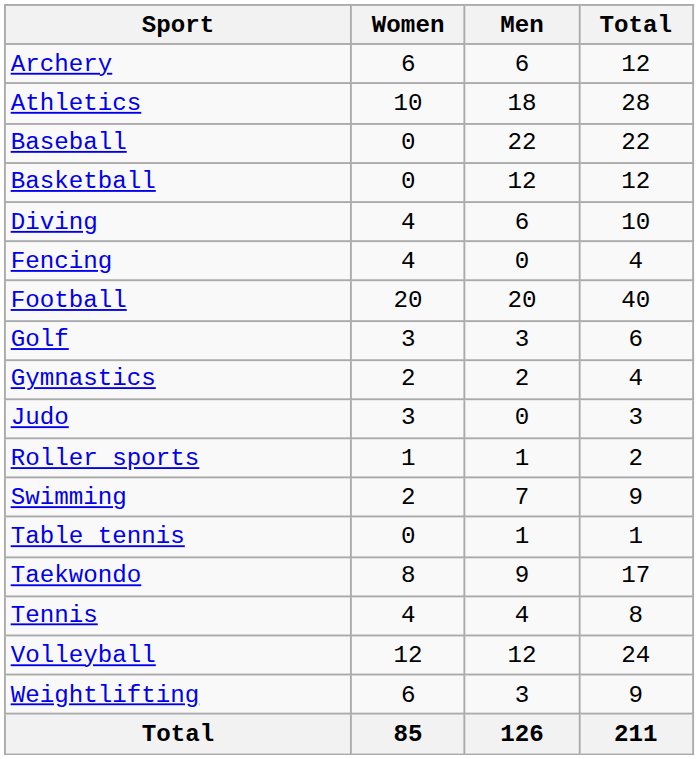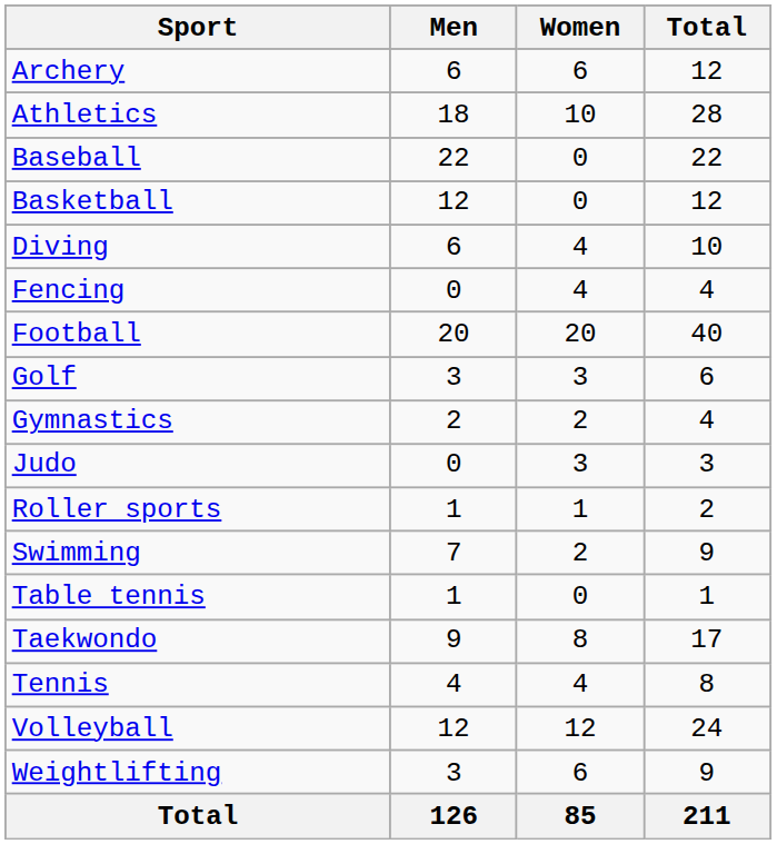 <table class="wikitable sortable" style="text-align:center;">
 <tr>
 <th width=180>Sport</th>
+<th width=55>Men</th>
 <th width=55>Women</th>
-<th width=55>Men</th>
 <th width=55>Total</th>
 </tr>
 <tr>
 <td align=left><a href='#'>Archery</a></td>
 <td>6</td>
 <td>6</td>
 <td>12</td>
 </tr>
 <tr>
 <td align=left><a href='#'>Athletics</a></td>
+<td>18</td>
 <td>10</td>
-<td>18</td>
 <td>28</td>
 </tr>
 <tr>
 <td align=left><a href='#'>Baseball</a></td>
+<td>22</td>
 <td>0</td>
-<td>22</td>
 <td>22</td>
 </tr>
 <tr>
 <td align=left><a href='#'>Basketball</a></td>
+<td>12</td>
 <td>0</td>
-<td>12</td>
 <td>12</td>
 </tr>
 <tr>
 <td align=left><a href='#'>Diving</a></td>
+<td>6</td>
 <td>4</td>
-<td>6</td>
 <td>10</td>
 </tr>
 <tr>
 <td align=left><a href='#'>Fencing</a></td>
+<td>0</td>
 <td>4</td>
-<td>0</td>
 <td>4</td>
 </tr>
 <tr>
 <td align=left><a href='#'>Football</a></td>
 <td>20</td>
 <td>20</td>
 <td>40</td>
 </tr>
 <tr>
 <td align=left><a href='#'>Golf</a></td>
 <td>3</td>
 <td>3</td>
 <td>6</td>
 </tr>
 <tr>
 <td align=left><a href='#'>Gymnastics</a></td>
 <td>2</td>
 <td>2</td>
 <td>4</td>
 </tr>
 <tr>
 <td align=left><a href='#'>Judo</a></td>
+<td>0</td>
 <td>3</td>
-<td>0</td>
 <td>3</td>
 </tr>
 <tr>
 <td align=left><a href='#'>Roller sports</a></td>
 <td>1</td>
 <td>1</td>
 <td>2</td>
 </tr>
 <tr>
 <td align=left><a href='#'>Swimming</a></td>
+<td>7</td>
 <td>2</td>
-<td>7</td>
 <td>9</td>
 </tr>
 <tr>
 <td align=left><a href='#'>Table tennis</a></td>
+<td>1</td>
 <td>0</td>
-<td>1</td>
 <td>1</td>
 </tr>
 <tr>
 <td align=left><a href='#'>Taekwondo</a></td>
+<td>9</td>
 <td>8</td>
-<td>9</td>
 <td>17</td>
 </tr>
 <tr>
 <td align=left><a href='#'>Tennis</a></td>
 <td>4</td>
 <td>4</td>
 <td>8</td>
 </tr>
 <tr>
 <td align=left><a href='#'>Volleyball</a></td>
 <td>12</td>
 <td>12</td>
 <td>24</td>
 </tr>
 <tr>
 <td align=left><a href='#'>Weightlifting</a></td>
+<td>3</td>
 <td>6</td>
-<td>3</td>
 <td>9</td>
 </tr>
 <tr class="sortbottom">
 <th>Total</th>
+<th>126</th>
 <th>85</th>
-<th>126</th>
 <th>211</th>
 </tr>
 </table>
